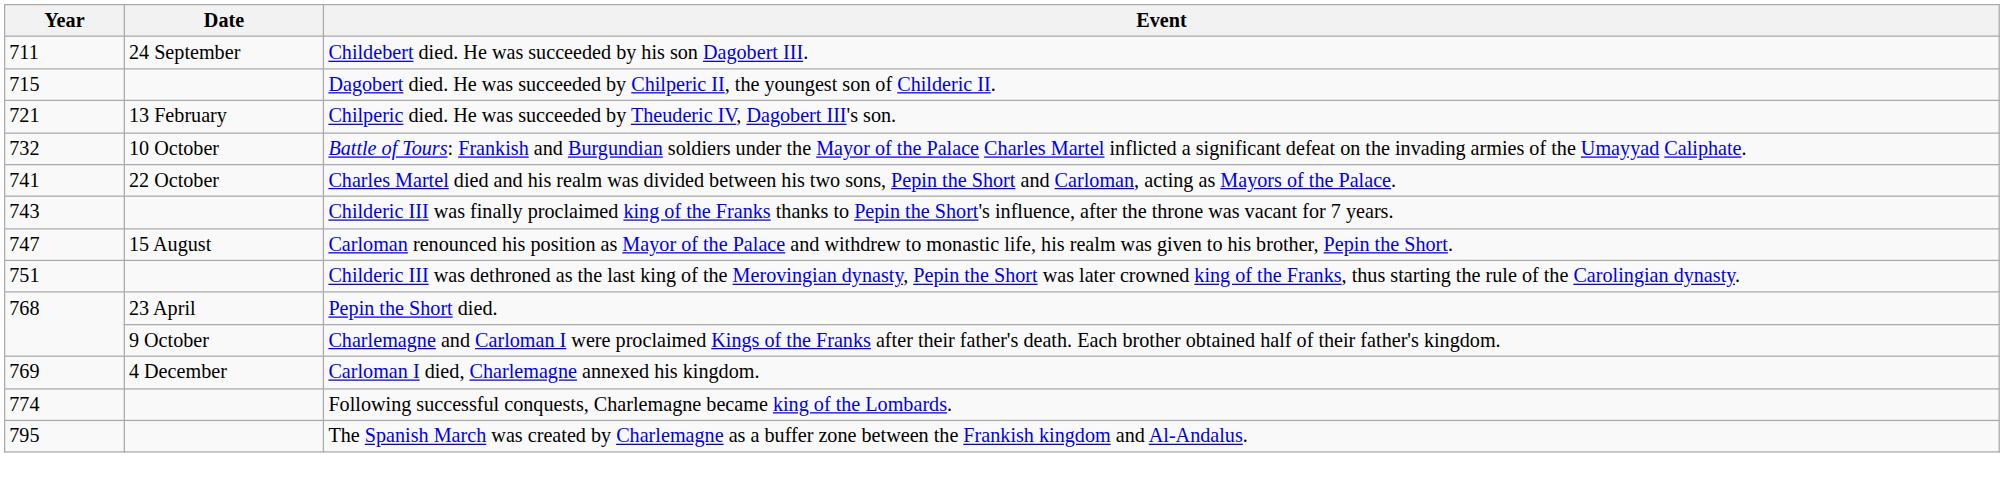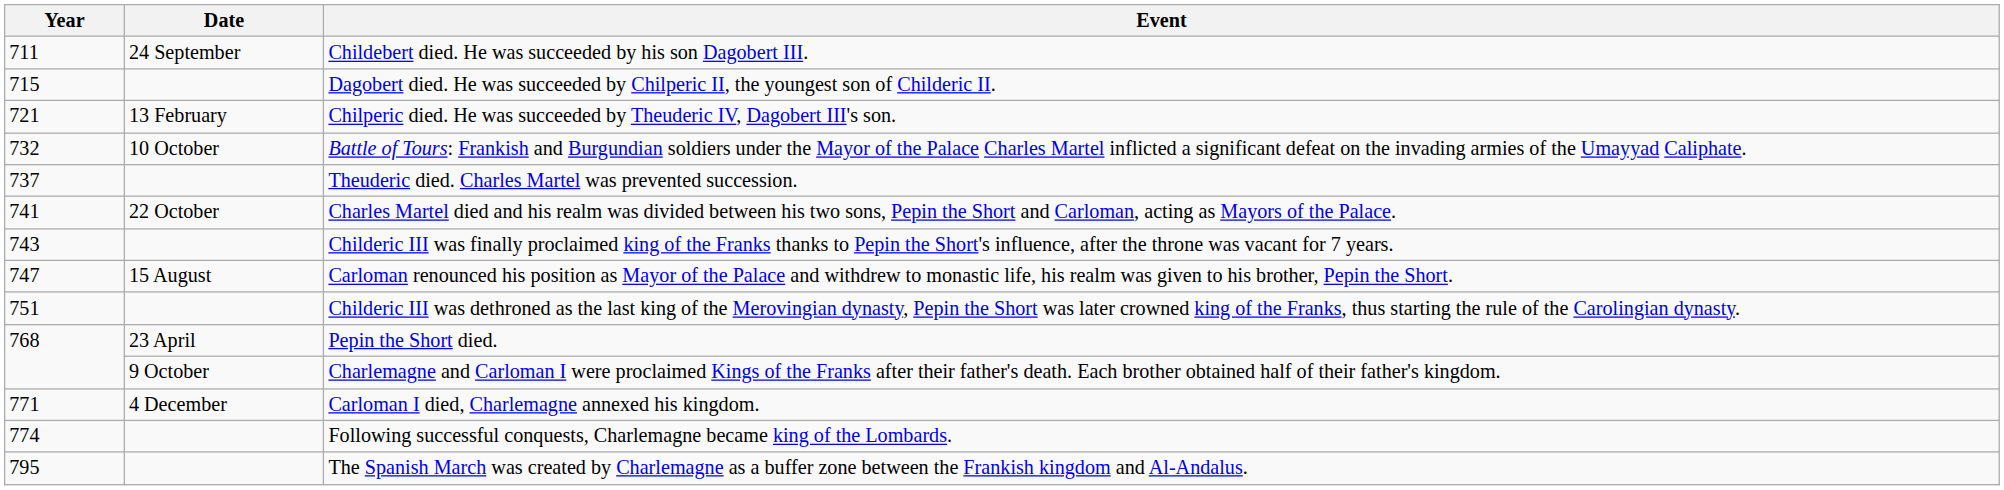 <table class="wikitable" width="100%">
 <tr>
 <th style="width:6%">Year</th>
 <th style="width:10%">Date</th>
 <th>Event</th>
 </tr>
 <tr>
 <td>711</td>
 <td>24 September</td>
 <td><a href='#'>Childebert</a> died.  He was succeeded by his son <a href='#'>Dagobert III</a>.</td>
 </tr>
 <tr>
 <td>715</td>
 <td></td>
 <td><a href='#'>Dagobert</a> died.  He was succeeded by <a href='#'>Chilperic II</a>, the youngest son of <a href='#'>Childeric II</a>.</td>
 </tr>
 <tr>
 <td>721</td>
 <td>13 February</td>
 <td><a href='#'>Chilperic</a> died.  He was succeeded by <a href='#'>Theuderic IV</a>, <a href='#'>Dagobert III</a>'s son.</td>
 </tr>
 <tr>
 <td>732</td>
 <td>10 October</td>
 <td><em><a href='#'>Battle of Tours</a></em>: <a href='#'>Frankish</a> and <a href='#'>Burgundian</a> soldiers under the <a href='#'>Mayor of the Palace</a> <a href='#'>Charles Martel</a> inflicted a significant defeat on the invading armies of the <a href='#'>Umayyad</a> <a href='#'>Caliphate</a>.</td>
+</tr>
+<tr>
+<td>737</td>
+<td></td>
+<td><a href='#'>Theuderic</a> died. <a href='#'>Charles Martel</a> was prevented succession.</td>
 </tr>
 <tr>
 <td>741</td>
 <td>22 October</td>
 <td><a href='#'>Charles Martel</a> died and his realm was divided between his two sons, <a href='#'>Pepin the Short</a> and <a href='#'>Carloman</a>, acting as <a href='#'>Mayors of the Palace</a>.</td>
 </tr>
 <tr>
 <td>743</td>
 <td></td>
 <td><a href='#'>Childeric III</a> was finally proclaimed <a href='#'>king of the Franks</a> thanks to <a href='#'>Pepin the Short</a>'s influence, after the throne was vacant for 7 years.</td>
 </tr>
 <tr>
 <td>747</td>
 <td>15 August</td>
 <td><a href='#'>Carloman</a> renounced his position as <a href='#'>Mayor of the Palace</a> and withdrew to monastic life, his realm was given to his brother, <a href='#'>Pepin the Short</a>.</td>
 </tr>
 <tr>
 <td>751</td>
 <td></td>
 <td><a href='#'>Childeric III</a> was dethroned as the last king of the <a href='#'>Merovingian dynasty</a>, <a href='#'>Pepin the Short</a> was later crowned <a href='#'>king of the Franks</a>, thus starting the rule of the <a href='#'>Carolingian dynasty</a>.</td>
 </tr>
 <tr>
 <td rowspan="2" valign="top">768</td>
 <td>23 April</td>
 <td><a href='#'>Pepin the Short</a> died.</td>
 </tr>
 <tr>
 <td>9 October</td>
 <td><a href='#'>Charlemagne</a> and <a href='#'>Carloman I</a> were proclaimed <a href='#'>Kings of the Franks</a> after their father's death. Each brother obtained half of their father's kingdom.</td>
 </tr>
 <tr>
-<td>769</td>
+<td>771</td>
 <td>4 December</td>
 <td><a href='#'>Carloman I</a> died, <a href='#'>Charlemagne</a> annexed his kingdom.</td>
 </tr>
 <tr>
 <td>774</td>
 <td></td>
 <td>Following successful conquests, Charlemagne became <a href='#'>king of the Lombards</a>.</td>
 </tr>
 <tr>
 <td>795</td>
 <td></td>
 <td>The <a href='#'>Spanish March</a> was created by <a href='#'>Charlemagne</a> as a buffer zone between the <a href='#'>Frankish kingdom</a> and <a href='#'>Al-Andalus</a>.</td>
 </tr>
 </table>
